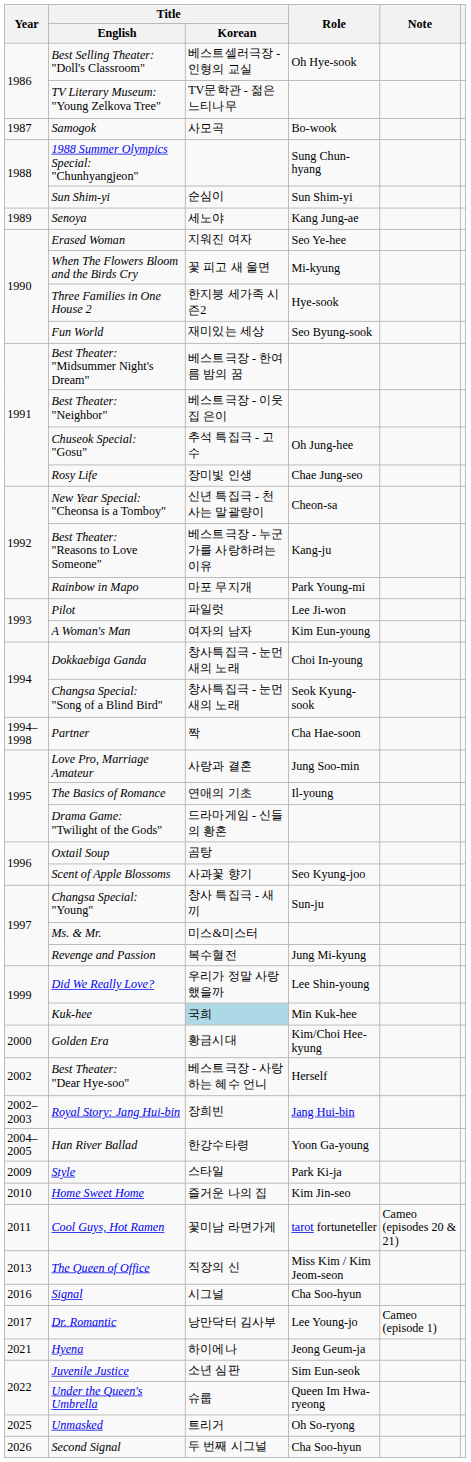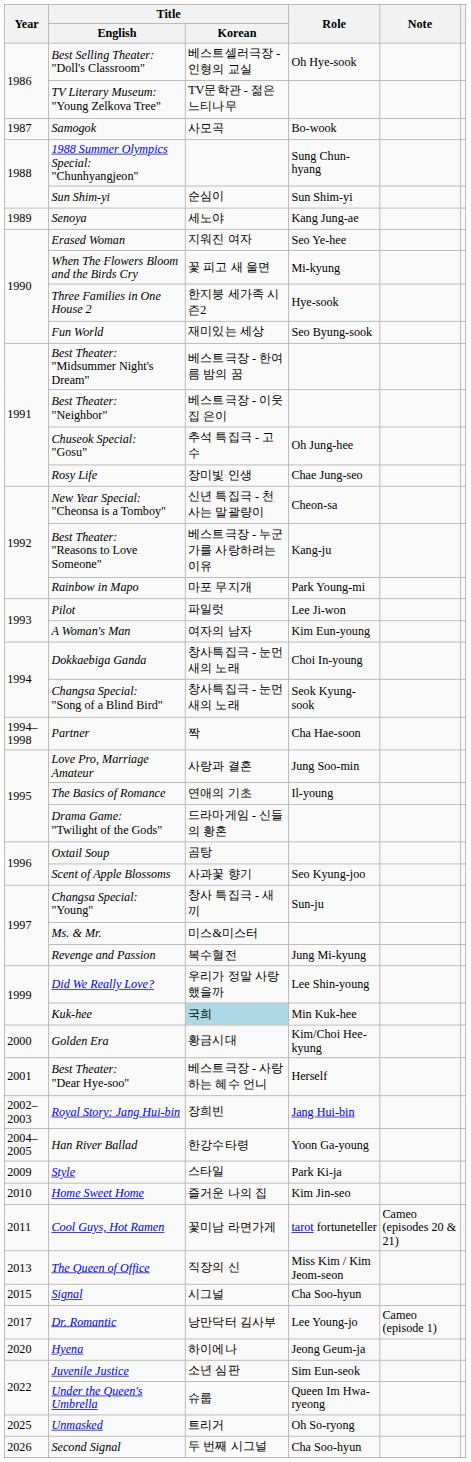 <table class="wikitable sortable plainrowheaders">
 <tr>
 <th rowspan="2" scope="col">Year</th>
 <th colspan="2" scope="col">Title</th>
 <th rowspan="2" scope="col">Role</th>
 <th rowspan="2" scope="col" class="unsortable">Note</th>
 <th rowspan="2" scope="col" class="unsortable"></th>
 </tr>
 <tr>
 <th>English</th>
 <th>Korean</th>
 </tr>
 <tr>
 <td rowspan=2>1986</td>
 <td><em>Best Selling Theater:</em><br>"Doll's Classroom"</td>
 <td>베스트셀러극장 - 인형의 교실</td>
 <td>Oh Hye-sook</td>
 <td></td>
 <td></td>
 </tr>
 <tr>
 <td><em>TV Literary Museum:</em><br>"Young Zelkova Tree"</td>
 <td>TV문학관 - 젊은 느티나무</td>
 <td></td>
 <td></td>
 <td></td>
 </tr>
 <tr>
 <td>1987</td>
 <td><em>Samogok</em></td>
 <td>사모곡</td>
 <td>Bo-wook</td>
 <td></td>
 <td></td>
 </tr>
 <tr>
 <td rowspan=2>1988</td>
 <td><em><a href='#'>1988 Summer Olympics</a> Special:</em><br>"Chunhyangjeon"</td>
 <td></td>
 <td>Sung Chun-hyang</td>
 <td></td>
 <td></td>
 </tr>
 <tr>
 <td><em>Sun Shim-yi</em></td>
 <td>순심이</td>
 <td>Sun Shim-yi</td>
 <td></td>
 <td></td>
 </tr>
 <tr>
 <td>1989</td>
 <td><em>Senoya</em></td>
 <td>세노야</td>
 <td>Kang Jung-ae</td>
 <td></td>
 <td></td>
 </tr>
 <tr>
 <td rowspan=4>1990</td>
 <td><em>Erased Woman</em></td>
 <td>지워진 여자</td>
 <td>Seo Ye-hee</td>
 <td></td>
 <td></td>
 </tr>
 <tr>
 <td><em>When The Flowers Bloom and the Birds Cry</em></td>
 <td>꽃 피고 새 울면</td>
 <td>Mi-kyung</td>
 <td></td>
 </tr>
 <tr>
 <td><em>Three Families in One House 2</em></td>
 <td>한지붕 세가족 시즌2</td>
 <td>Hye-sook</td>
 <td></td>
 <td></td>
 </tr>
 <tr>
 <td><em>Fun World</em></td>
 <td>재미있는 세상</td>
 <td>Seo Byung-sook</td>
 <td></td>
 <td></td>
 </tr>
 <tr>
 <td rowspan=4>1991</td>
 <td><em>Best Theater:</em><br>"Midsummer Night's Dream"</td>
 <td>베스트극장 - 한여름 밤의 꿈</td>
 <td></td>
 <td></td>
 <td></td>
 </tr>
 <tr>
 <td><em>Best Theater:</em><br>"Neighbor"</td>
 <td>베스트극장 - 이웃집 은이</td>
 <td></td>
 <td></td>
 <td></td>
 </tr>
 <tr>
 <td><em>Chuseok Special:</em><br>"Gosu"</td>
 <td>추석 특집극 - 고수</td>
 <td>Oh Jung-hee</td>
 <td></td>
 <td></td>
 </tr>
 <tr>
 <td><em>Rosy Life</em></td>
 <td>장미빛 인생</td>
 <td>Chae Jung-seo</td>
 <td></td>
 <td></td>
 </tr>
 <tr>
 <td rowspan=3>1992</td>
 <td><em>New Year Special:</em><br>"Cheonsa is a Tomboy"</td>
 <td>신년 특집극 - 천사는 말괄량이</td>
 <td>Cheon-sa</td>
 <td></td>
 <td></td>
 </tr>
 <tr>
 <td><em>Best Theater:</em><br>"Reasons to Love Someone"</td>
 <td>베스트극장 - 누군가를 사랑하려는 이유</td>
 <td>Kang-ju</td>
 <td></td>
 <td></td>
 </tr>
 <tr>
 <td><em>Rainbow in Mapo</em></td>
 <td>마포 무지개</td>
 <td>Park Young-mi</td>
 <td></td>
 <td></td>
 </tr>
 <tr>
 <td rowspan=2>1993</td>
 <td><em>Pilot</em></td>
 <td>파일럿</td>
 <td>Lee Ji-won</td>
 <td></td>
 <td></td>
 </tr>
 <tr>
 <td><em>A Woman's Man</em></td>
 <td>여자의 남자</td>
 <td>Kim Eun-young</td>
 <td></td>
 <td></td>
 </tr>
 <tr>
 <td rowspan="2">1994</td>
 <td><em>Dokkaebiga Ganda</em></td>
 <td>창사특집극 - 눈먼 새의 노래</td>
 <td>Choi In-young</td>
 <td></td>
 <td></td>
 </tr>
 <tr>
 <td><em>Changsa Special:</em><br>"Song of a Blind Bird"</td>
 <td>창사특집극 - 눈먼 새의 노래</td>
 <td>Seok Kyung-sook</td>
 <td></td>
 <td></td>
 </tr>
 <tr>
 <td>1994–1998</td>
 <td><em>Partner</em></td>
 <td>짝</td>
 <td>Cha Hae-soon</td>
 <td></td>
 <td></td>
 </tr>
 <tr>
 <td rowspan="3">1995</td>
 <td><em>Love Pro, Marriage Amateur</em></td>
 <td>사랑과 결혼</td>
 <td>Jung Soo-min</td>
 <td></td>
 <td></td>
 </tr>
 <tr>
 <td><em>The Basics of Romance</em></td>
 <td>연애의 기초</td>
 <td>Il-young</td>
 <td></td>
 <td></td>
 </tr>
 <tr>
 <td><em>Drama Game:</em><br>"Twilight of the Gods"</td>
 <td>드라마게임 - 신들의 황혼</td>
 <td></td>
 <td></td>
 <td></td>
 </tr>
 <tr>
 <td rowspan="2">1996</td>
 <td><em>Oxtail Soup</em></td>
 <td>곰탕</td>
 <td></td>
 <td></td>
 <td></td>
 </tr>
 <tr>
 <td><em>Scent of Apple Blossoms</em></td>
 <td>사과꽃 향기</td>
 <td>Seo Kyung-joo</td>
 <td></td>
 <td></td>
 </tr>
 <tr>
 <td rowspan=3>1997</td>
 <td><em>Changsa Special:</em><br>"Young"</td>
 <td>창사 특집극 - 새끼</td>
 <td>Sun-ju</td>
 <td></td>
 <td></td>
 </tr>
 <tr>
 <td><em>Ms. & Mr.</em></td>
 <td>미스&미스터</td>
 <td></td>
 <td></td>
 <td></td>
 </tr>
 <tr>
 <td><em>Revenge and Passion</em></td>
 <td>복수혈전</td>
 <td>Jung Mi-kyung</td>
 <td></td>
 <td></td>
 </tr>
 <tr>
 <td rowspan="2">1999</td>
 <td><em><a href='#'>Did We Really Love?</a></em></td>
 <td>우리가 정말 사랑했을까</td>
 <td>Lee Shin-young</td>
 <td></td>
 <td></td>
 </tr>
 <tr>
 <td><em>Kuk-hee</em></td>
 <td style="background: lightblue;">국희</td>
 <td>Min Kuk-hee</td>
 <td></td>
 <td></td>
 </tr>
 <tr>
 <td>2000</td>
 <td><em>Golden Era</em></td>
 <td>황금시대</td>
 <td>Kim/Choi Hee-kyung</td>
 <td></td>
 <td></td>
 </tr>
 <tr>
-<td>2002</td>
+<td>2001</td>
 <td><em>Best Theater:</em><br>"Dear Hye-soo"</td>
 <td>베스트극장 - 사랑하는 혜수 언니</td>
 <td>Herself</td>
 <td></td>
 <td></td>
 </tr>
 <tr>
 <td>2002–2003</td>
 <td><em><a href='#'>Royal Story: Jang Hui-bin</a></em></td>
 <td>장희빈</td>
 <td><a href='#'>Jang Hui-bin</a></td>
 <td></td>
 <td></td>
 </tr>
 <tr>
 <td>2004–2005</td>
 <td><em>Han River Ballad</em></td>
 <td>한강수타령</td>
 <td>Yoon Ga-young</td>
 <td></td>
 <td></td>
 </tr>
 <tr>
 <td>2009</td>
 <td><em><a href='#'>Style</a></em></td>
 <td>스타일</td>
 <td>Park Ki-ja</td>
 <td></td>
 <td></td>
 </tr>
 <tr>
 <td>2010</td>
 <td><em><a href='#'>Home Sweet Home</a></em></td>
 <td>즐거운 나의 집</td>
 <td>Kim Jin-seo</td>
 <td></td>
 <td></td>
 </tr>
 <tr>
 <td>2011</td>
 <td><em><a href='#'>Cool Guys, Hot Ramen</a></em></td>
 <td>꽃미남 라면가게</td>
 <td><a href='#'>tarot</a> fortuneteller</td>
 <td>Cameo (episodes 20 & 21)</td>
 <td></td>
 </tr>
 <tr>
 <td>2013</td>
 <td><em><a href='#'>The Queen of Office</a></em></td>
 <td>직장의 신</td>
 <td>Miss Kim / Kim Jeom-seon</td>
 <td></td>
 <td></td>
 </tr>
 <tr>
-<td>2016</td>
+<td>2015</td>
 <td><em><a href='#'>Signal</a></em></td>
 <td>시그널</td>
 <td>Cha Soo-hyun</td>
 <td></td>
 <td></td>
 </tr>
 <tr>
 <td>2017</td>
 <td><em><a href='#'>Dr. Romantic</a></em></td>
 <td>낭만닥터 김사부</td>
 <td>Lee Young-jo</td>
 <td>Cameo (episode 1)</td>
 <td></td>
 </tr>
 <tr>
-<td>2021</td>
+<td>2020</td>
 <td><em><a href='#'>Hyena</a></em></td>
 <td>하이에나</td>
 <td>Jeong Geum-ja</td>
 <td></td>
 <td></td>
 </tr>
 <tr>
 <td rowspan="2">2022</td>
 <td><em><a href='#'>Juvenile Justice</a></em></td>
 <td>소년 심판</td>
 <td>Sim Eun-seok</td>
 <td></td>
 <td></td>
 </tr>
 <tr>
 <td><em><a href='#'>Under the Queen's Umbrella</a></em></td>
 <td>슈룹</td>
 <td>Queen Im Hwa-ryeong</td>
 <td></td>
 <td></td>
 </tr>
 <tr>
 <td>2025</td>
 <td><em><a href='#'>Unmasked</a></em></td>
 <td>트리거</td>
 <td>Oh So-ryong</td>
 <td></td>
 <td></td>
 </tr>
 <tr>
 <td>2026</td>
 <td><em>Second Signal</em></td>
 <td>두 번째 시그널</td>
 <td>Cha Soo-hyun</td>
 <td></td>
 </tr>
 </table>
